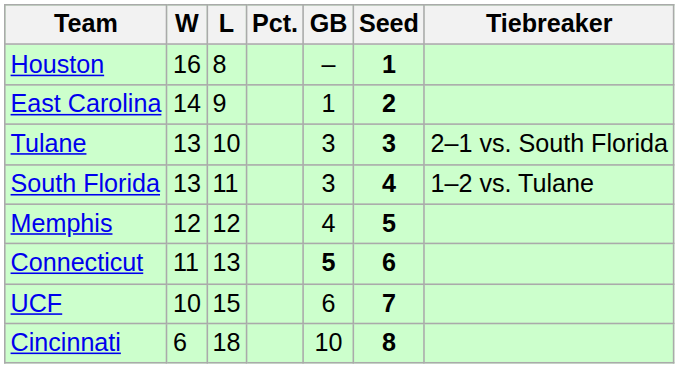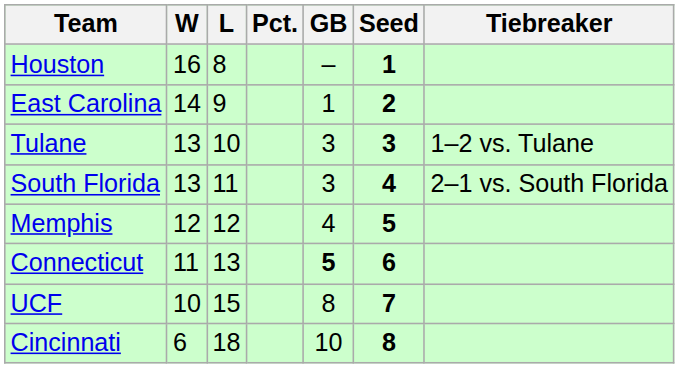 <table class="wikitable" style="background: #ccffcc">
 <tr>
 <th scope="col">Team</th>
 <th scope="col">W</th>
 <th scope="col">L</th>
 <th scope="col">Pct.</th>
 <th scope="col">GB</th>
 <th scope="col">Seed</th>
 <th scope="col">Tiebreaker</th>
 </tr>
 <tr>
 <td><a href='#'>Houston</a></td>
 <td>16</td>
 <td>8</td>
 <td></td>
 <td style="text-align: center">–</td>
 <td style="text-align: center"><strong>1</strong></td>
 <td></td>
 </tr>
 <tr>
 <td><a href='#'>East Carolina</a></td>
 <td>14</td>
 <td>9</td>
 <td></td>
 <td style="text-align: center">1</td>
 <td style="text-align: center"><strong>2</strong></td>
 <td></td>
 </tr>
 <tr>
 <td><a href='#'>Tulane</a></td>
 <td>13</td>
 <td>10</td>
 <td></td>
 <td style="text-align: center">3</td>
 <td style="text-align: center"><strong>3</strong></td>
-<td>2–1 vs. South Florida</td>
+<td>1–2 vs. Tulane</td>
 </tr>
 <tr>
 <td><a href='#'>South Florida</a></td>
 <td>13</td>
 <td>11</td>
 <td></td>
 <td style="text-align: center">3</td>
 <td style="text-align: center"><strong>4</strong></td>
-<td>1–2 vs. Tulane</td>
+<td>2–1 vs. South Florida</td>
 </tr>
 <tr>
 <td><a href='#'>Memphis</a></td>
 <td>12</td>
 <td>12</td>
 <td></td>
 <td style="text-align: center">4</td>
 <td style="text-align: center"><strong>5</strong></td>
 <td></td>
 </tr>
 <tr>
 <td><a href='#'>Connecticut</a></td>
 <td>11</td>
 <td>13</td>
 <td></td>
 <td style="text-align: center"><strong>5</strong></td>
 <td style="text-align: center"><strong>6</strong></td>
 <td></td>
 </tr>
 <tr>
 <td><a href='#'>UCF</a></td>
 <td>10</td>
 <td>15</td>
 <td></td>
-<td style="text-align: center">6</td>
+<td style="text-align: center">8</td>
 <td style="text-align: center"><strong>7</strong></td>
 <td></td>
 </tr>
 <tr>
 <td><a href='#'>Cincinnati</a></td>
 <td>6</td>
 <td>18</td>
 <td></td>
 <td style="text-align: center">10</td>
 <td style="text-align: center"><strong>8</strong></td>
 <td></td>
 </tr>
 </table>
